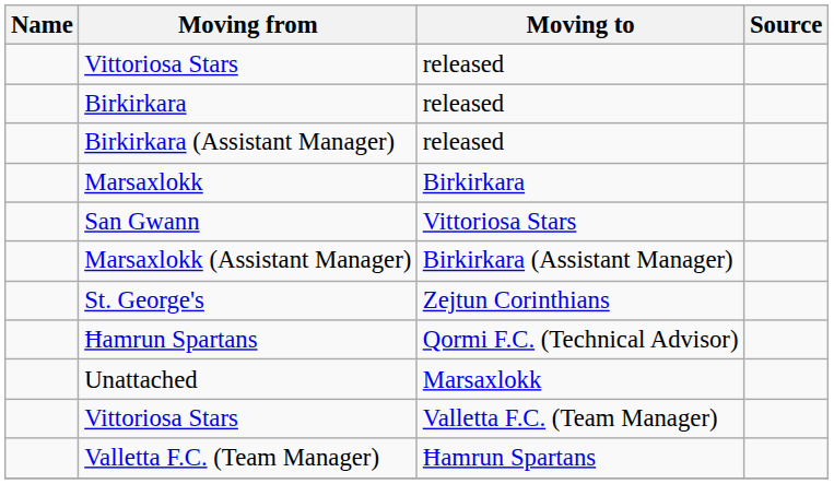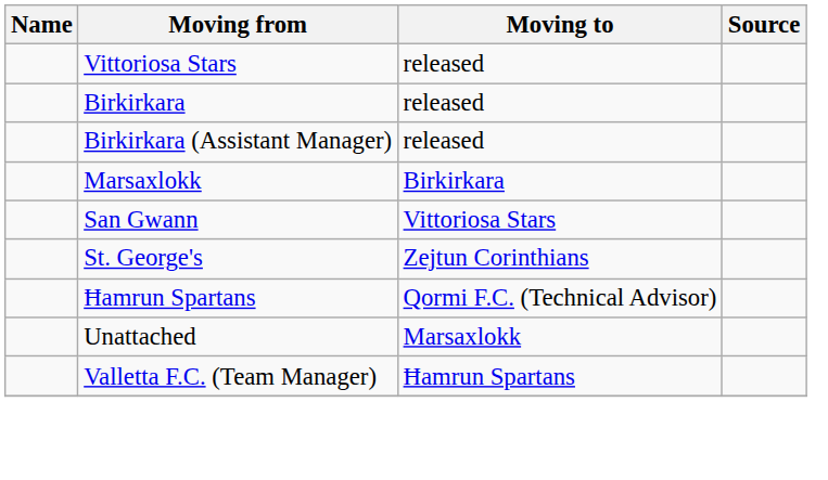 <table class="wikitable sortable">
 <tr>
 <th>Name</th>
 <th>Moving from</th>
 <th>Moving to</th>
 <th>Source</th>
 </tr>
 <tr>
 <td> </td>
 <td><a href='#'>Vittoriosa Stars</a></td>
 <td>released</td>
 <td></td>
 </tr>
 <tr>
 <td> </td>
 <td><a href='#'>Birkirkara</a></td>
 <td>released</td>
 <td></td>
 </tr>
 <tr>
 <td> </td>
 <td><a href='#'>Birkirkara</a> (Assistant Manager)</td>
 <td>released</td>
 <td></td>
 </tr>
 <tr>
 <td> </td>
 <td><a href='#'>Marsaxlokk</a></td>
 <td><a href='#'>Birkirkara</a></td>
 <td></td>
 </tr>
 <tr>
 <td> </td>
 <td><a href='#'>San Gwann</a></td>
 <td><a href='#'>Vittoriosa Stars</a></td>
 <td></td>
 </tr>
 <tr>
 <td> </td>
-<td><a href='#'>Marsaxlokk</a> (Assistant Manager)</td>
-<td><a href='#'>Birkirkara</a> (Assistant Manager)</td>
-<td></td>
-</tr>
-<tr>
-<td> </td>
 <td><a href='#'>St. George's</a></td>
 <td><a href='#'>Zejtun Corinthians</a></td>
 <td></td>
 </tr>
 <tr>
 <td> </td>
 <td><a href='#'>Ħamrun Spartans</a></td>
 <td><a href='#'>Qormi F.C.</a> (Technical Advisor)</td>
 <td></td>
 </tr>
 <tr>
 <td> </td>
 <td>Unattached</td>
 <td><a href='#'>Marsaxlokk</a></td>
 <td></td>
 </tr>
 <tr>
 <td> </td>
-<td><a href='#'>Vittoriosa Stars</a></td>
-<td><a href='#'>Valletta F.C.</a> (Team Manager)</td>
-<td></td>
-</tr>
-<tr>
-<td> </td>
 <td><a href='#'>Valletta F.C.</a> (Team Manager)</td>
 <td><a href='#'>Ħamrun Spartans</a></td>
 <td></td>
 </tr>
 <tr>
 </tr>
 </table>
